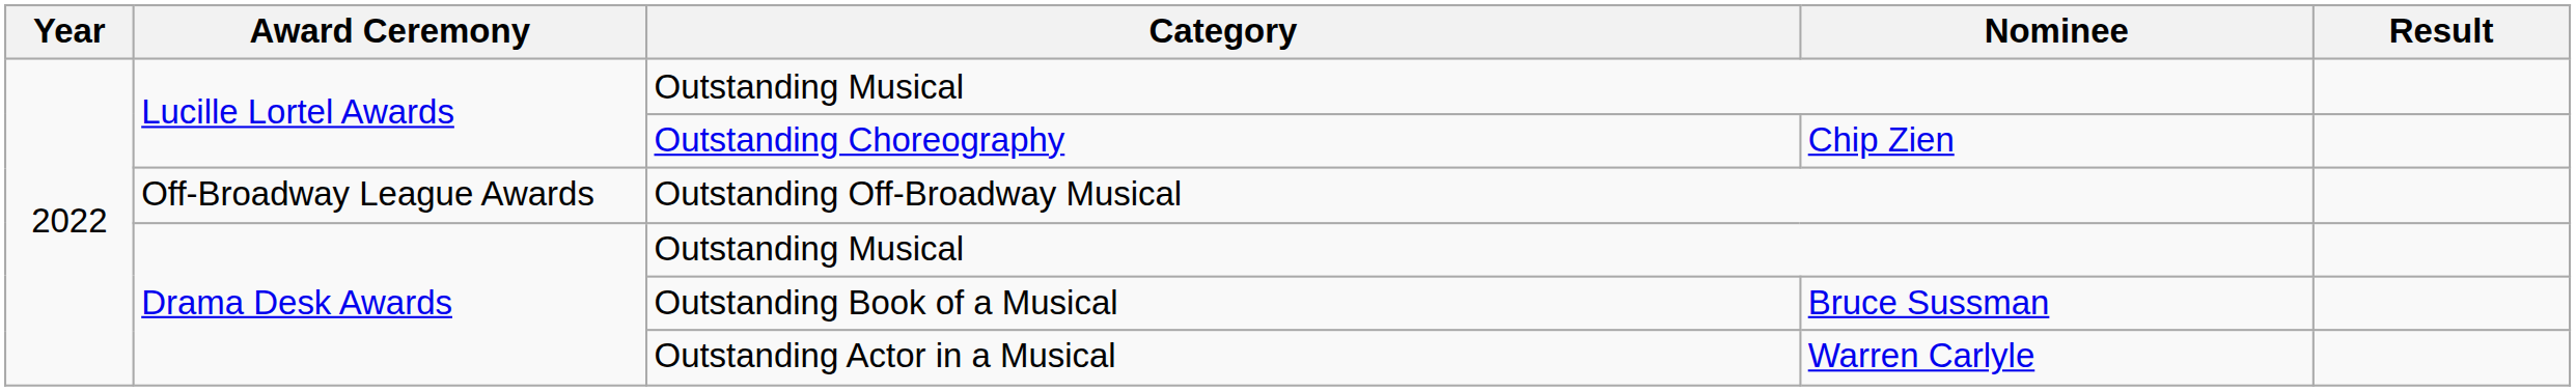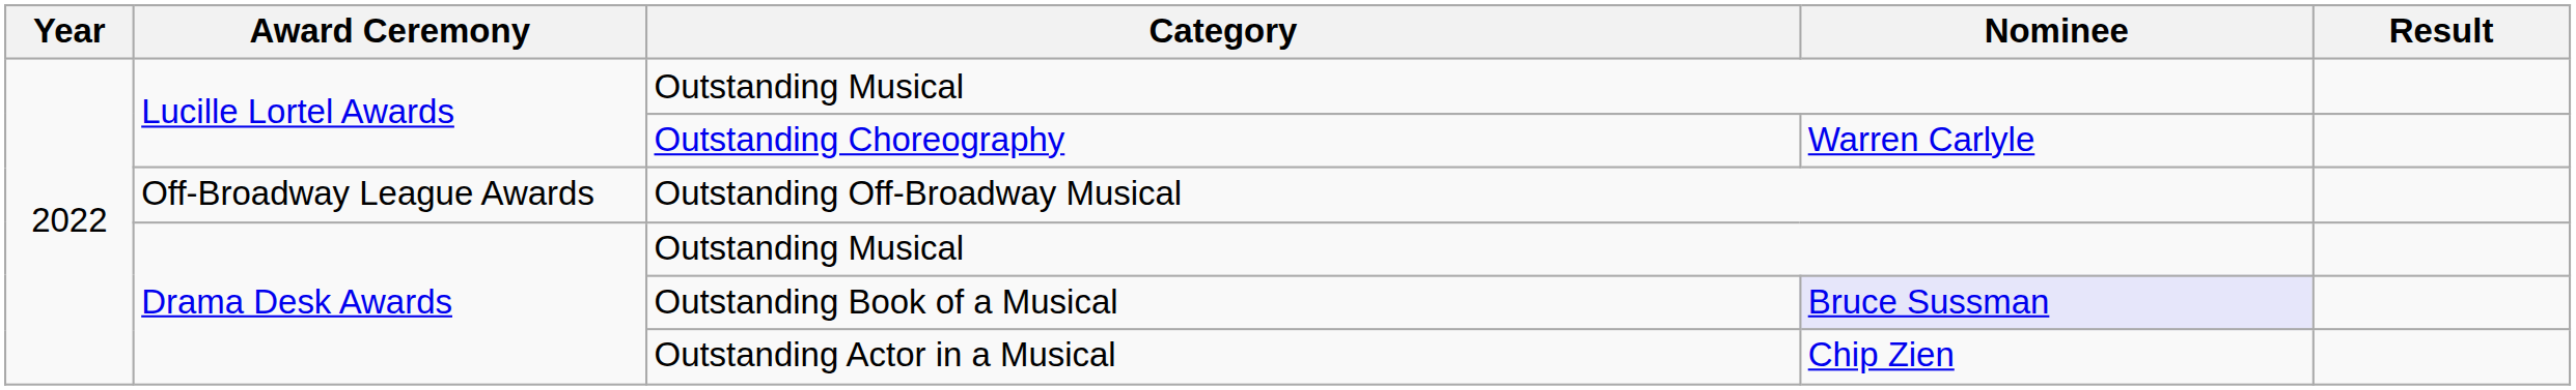 <table class="wikitable" style="width:95%;">
 <tr>
 <th style="width:5%;">Year</th>
 <th style="width:20%;">Award Ceremony</th>
 <th style="width:45%;">Category</th>
 <th style="width:20%;">Nominee</th>
 <th style="width:10%;">Result</th>
 </tr>
 <tr>
 <td rowspan="9" style="text-align:center;">2022</td>
 <td rowspan="2"><a href='#'>Lucille Lortel Awards</a></td>
 <td colspan="2">Outstanding Musical</td>
 <td></td>
 </tr>
 <tr>
 <td><a href='#'>Outstanding Choreography</a></td>
-<td><a href='#'>Chip Zien</a></td>
+<td><a href='#'>Warren Carlyle</a></td>
 <td></td>
 </tr>
 <tr>
 <td>Off-Broadway League Awards</td>
 <td colspan="2">Outstanding Off-Broadway Musical</td>
 <td></td>
 </tr>
 <tr>
 <td rowspan="3"><a href='#'>Drama Desk Awards</a></td>
 <td colspan="2">Outstanding Musical</td>
 <td></td>
 </tr>
 <tr>
 <td>Outstanding Book of a Musical</td>
-<td><a href='#'>Bruce Sussman</a></td>
+<td style="background: lavender;"><a href='#'>Bruce Sussman</a></td>
 <td></td>
 </tr>
 <tr>
 <td>Outstanding Actor in a Musical</td>
-<td><a href='#'>Warren Carlyle</a></td>
+<td><a href='#'>Chip Zien</a></td>
 <td></td>
 </tr>
 </table>
